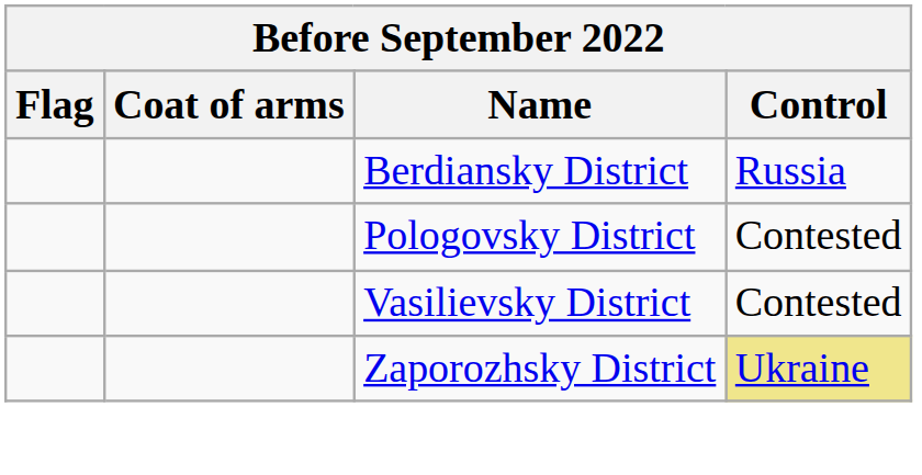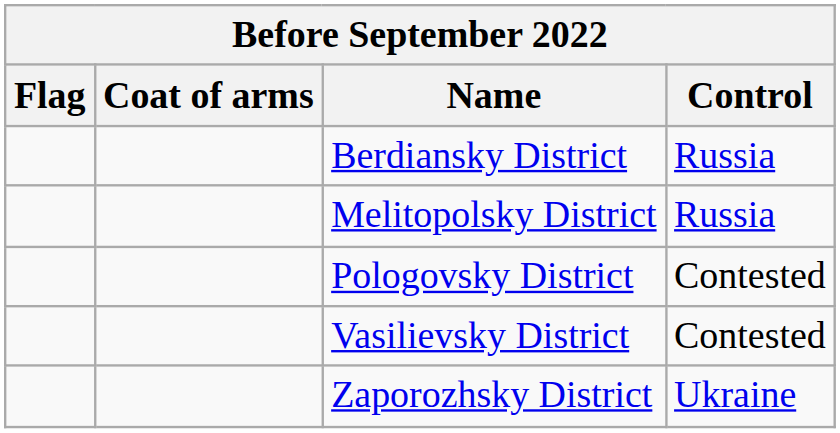 <table class="wikitable mw-collapsible autocollapse">
 <tr>
 <th colspan="4">Before September 2022</th>
 </tr>
 <tr>
 <th>Flag</th>
 <th>Coat of arms</th>
 <th>Name</th>
 <th>Control</th>
 </tr>
 <tr>
 <td></td>
 <td></td>
 <td><a href='#'>Berdiansky District</a></td>
 <td><a href='#'>Russia</a></td>
 </tr>
 <tr>
 <td></td>
 <td></td>
+<td><a href='#'>Melitopolsky District</a></td>
+<td><a href='#'>Russia</a></td>
+</tr>
+<tr>
+<td></td>
+<td></td>
 <td><a href='#'>Pologovsky District</a></td>
 <td>Contested</td>
 </tr>
 <tr>
 <td></td>
 <td></td>
 <td><a href='#'>Vasilievsky District</a></td>
 <td>Contested</td>
 </tr>
 <tr>
 <td></td>
 <td></td>
 <td><a href='#'>Zaporozhsky District</a></td>
-<td style="background: khaki;"><a href='#'>Ukraine</a></td>
+<td><a href='#'>Ukraine</a></td>
 </tr>
 </table>
